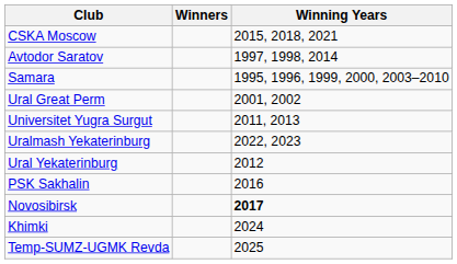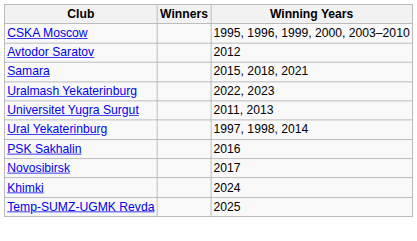 <table class="wikitable">
 <tr>
 <th>Club</th>
 <th>Winners</th>
 <th>Winning Years</th>
 </tr>
 <tr>
 <td><a href='#'>CSKA Moscow</a></td>
 <td></td>
-<td>2015, 2018, 2021</td>
+<td>1995, 1996, 1999, 2000, 2003–2010</td>
 </tr>
 <tr>
 <td><a href='#'>Avtodor Saratov</a></td>
 <td></td>
-<td>1997, 1998, 2014</td>
+<td>2012</td>
 </tr>
 <tr>
 <td><a href='#'>Samara</a></td>
 <td></td>
-<td>1995, 1996, 1999, 2000, 2003–2010</td>
+<td>2015, 2018, 2021</td>
 </tr>
 <tr>
-<td><a href='#'>Ural Great Perm</a></td>
+<td><a href='#'>Uralmash Yekaterinburg</a></td>
 <td></td>
-<td>2001, 2002</td>
+<td>2022, 2023</td>
 </tr>
 <tr>
 <td><a href='#'>Universitet Yugra Surgut</a></td>
 <td></td>
 <td>2011, 2013</td>
 </tr>
 <tr>
-<td><a href='#'>Uralmash Yekaterinburg</a></td>
-<td></td>
-<td>2022, 2023</td>
-</tr>
-<tr>
 <td><a href='#'>Ural Yekaterinburg</a></td>
 <td></td>
-<td>2012</td>
+<td>1997, 1998, 2014</td>
 </tr>
 <tr>
 <td><a href='#'>PSK Sakhalin</a></td>
 <td></td>
 <td>2016</td>
 </tr>
 <tr>
 <td><a href='#'>Novosibirsk</a></td>
 <td></td>
-<td><strong>2017</strong></td>
+<td>2017</td>
 </tr>
 <tr>
 <td><a href='#'>Khimki</a></td>
 <td></td>
 <td>2024</td>
 </tr>
 <tr>
 <td><a href='#'>Temp-SUMZ-UGMK Revda</a></td>
 <td></td>
 <td>2025</td>
 </tr>
 </table>
